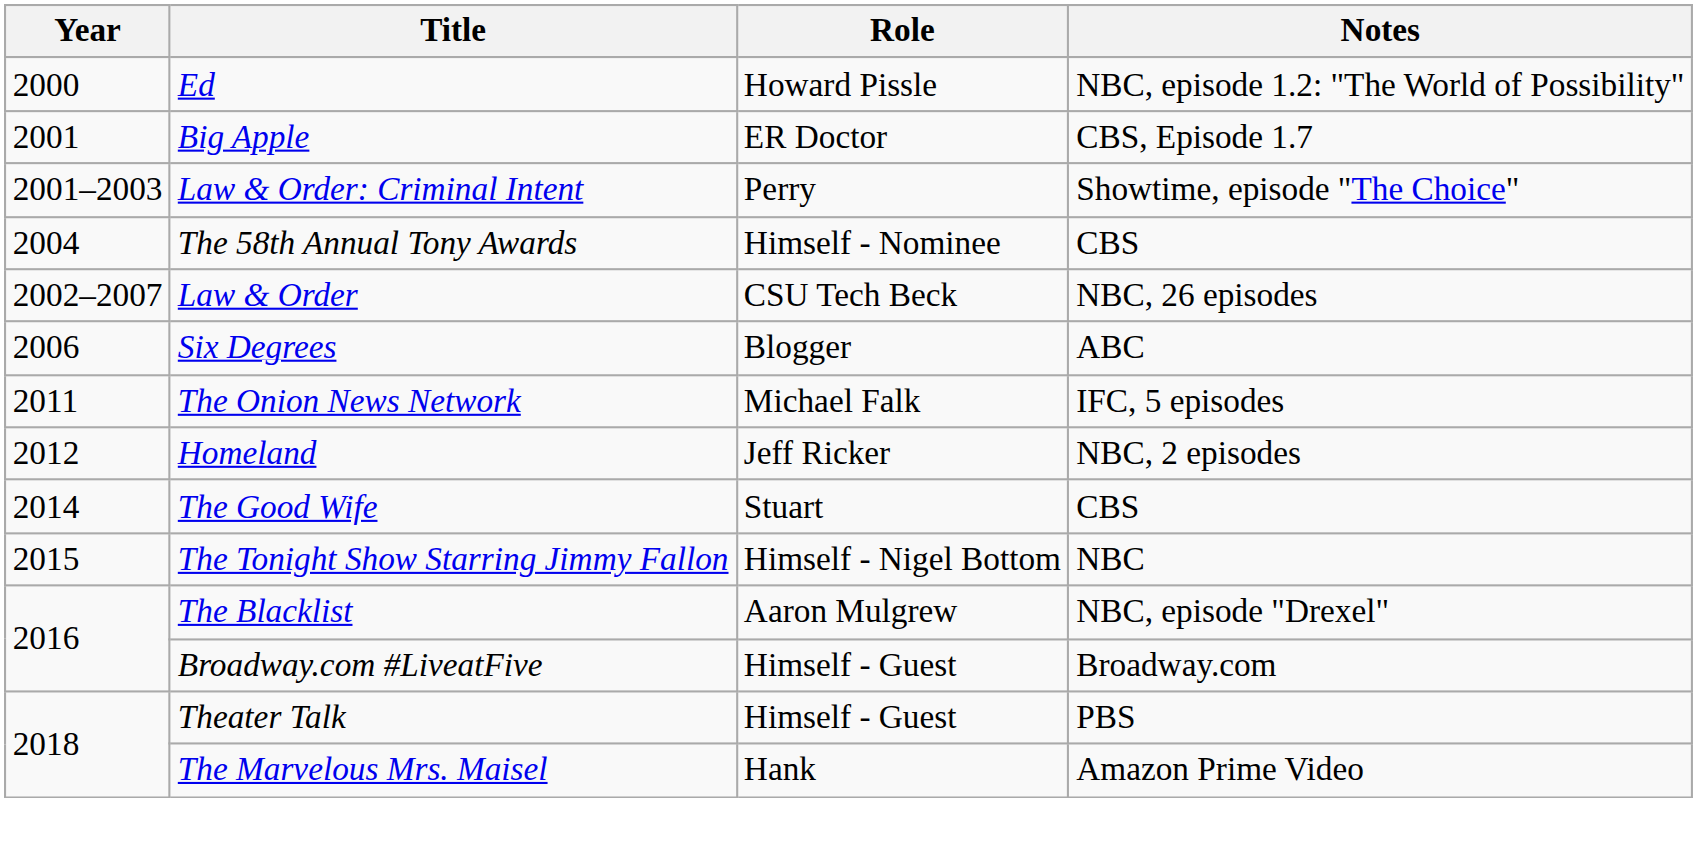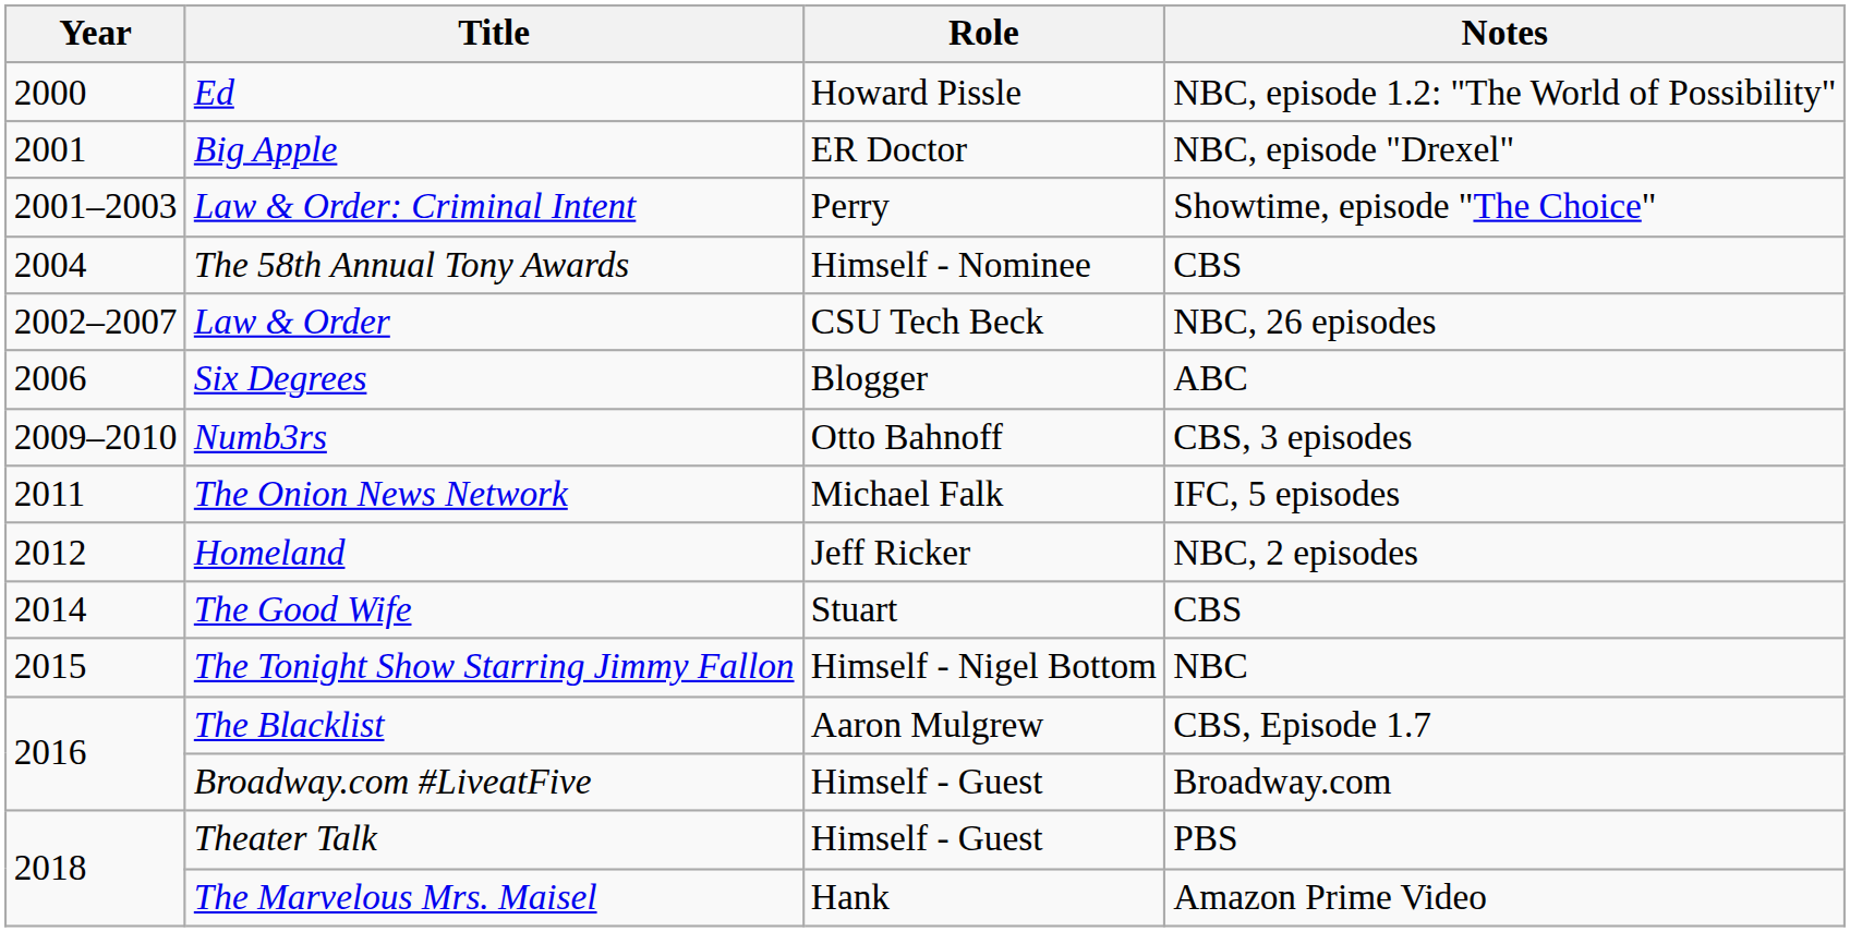 <table class="wikitable">
 <tr>
 <th>Year</th>
 <th>Title</th>
 <th>Role</th>
 <th>Notes</th>
 </tr>
 <tr>
 <td>2000</td>
 <td><em><a href='#'>Ed</a></em></td>
 <td>Howard Pissle</td>
 <td>NBC, episode 1.2: "The World of Possibility"</td>
 </tr>
 <tr>
 <td>2001</td>
 <td><em><a href='#'>Big Apple</a></em></td>
 <td>ER Doctor</td>
-<td>CBS, Episode 1.7</td>
+<td>NBC, episode "Drexel"</td>
 </tr>
 <tr>
 <td>2001–2003</td>
 <td><em><a href='#'>Law & Order: Criminal Intent</a></em></td>
 <td>Perry</td>
 <td>Showtime, episode "<a href='#'>The Choice</a>"</td>
 </tr>
 <tr>
 <td>2004</td>
 <td><em>The 58th Annual Tony Awards</em></td>
 <td>Himself - Nominee</td>
 <td>CBS</td>
 </tr>
 <tr>
 <td>2002–2007</td>
 <td><em><a href='#'>Law & Order</a></em></td>
 <td>CSU Tech Beck</td>
 <td>NBC, 26 episodes</td>
 </tr>
 <tr>
 <td>2006</td>
 <td><em><a href='#'>Six Degrees</a></em></td>
 <td>Blogger</td>
 <td>ABC</td>
+</tr>
+<tr>
+<td>2009–2010</td>
+<td><em><a href='#'>Numb3rs</a></em></td>
+<td>Otto Bahnoff</td>
+<td>CBS, 3 episodes</td>
 </tr>
 <tr>
 <td>2011</td>
 <td><em><a href='#'>The Onion News Network</a></em></td>
 <td>Michael Falk</td>
 <td>IFC, 5 episodes</td>
 </tr>
 <tr>
 <td>2012</td>
 <td><em><a href='#'>Homeland</a></em></td>
 <td>Jeff Ricker</td>
 <td>NBC, 2 episodes</td>
 </tr>
 <tr>
 <td>2014</td>
 <td><em><a href='#'>The Good Wife</a></em></td>
 <td>Stuart</td>
 <td>CBS</td>
 </tr>
 <tr>
 <td>2015</td>
 <td><em><a href='#'>The Tonight Show Starring Jimmy Fallon</a></em></td>
 <td>Himself - Nigel Bottom</td>
 <td>NBC</td>
 </tr>
 <tr>
 <td rowspan="2">2016</td>
 <td><em><a href='#'>The Blacklist</a></em></td>
 <td>Aaron Mulgrew</td>
-<td>NBC, episode "Drexel"</td>
+<td>CBS, Episode 1.7</td>
 </tr>
 <tr>
 <td><em>Broadway.com #LiveatFive</em></td>
 <td>Himself - Guest</td>
 <td>Broadway.com</td>
 </tr>
 <tr>
 <td rowspan="2">2018</td>
 <td><em>Theater Talk</em></td>
 <td>Himself - Guest</td>
 <td>PBS</td>
 </tr>
 <tr>
 <td><em><a href='#'>The Marvelous Mrs. Maisel</a></em></td>
 <td>Hank</td>
 <td>Amazon Prime Video</td>
 </tr>
 </table>
